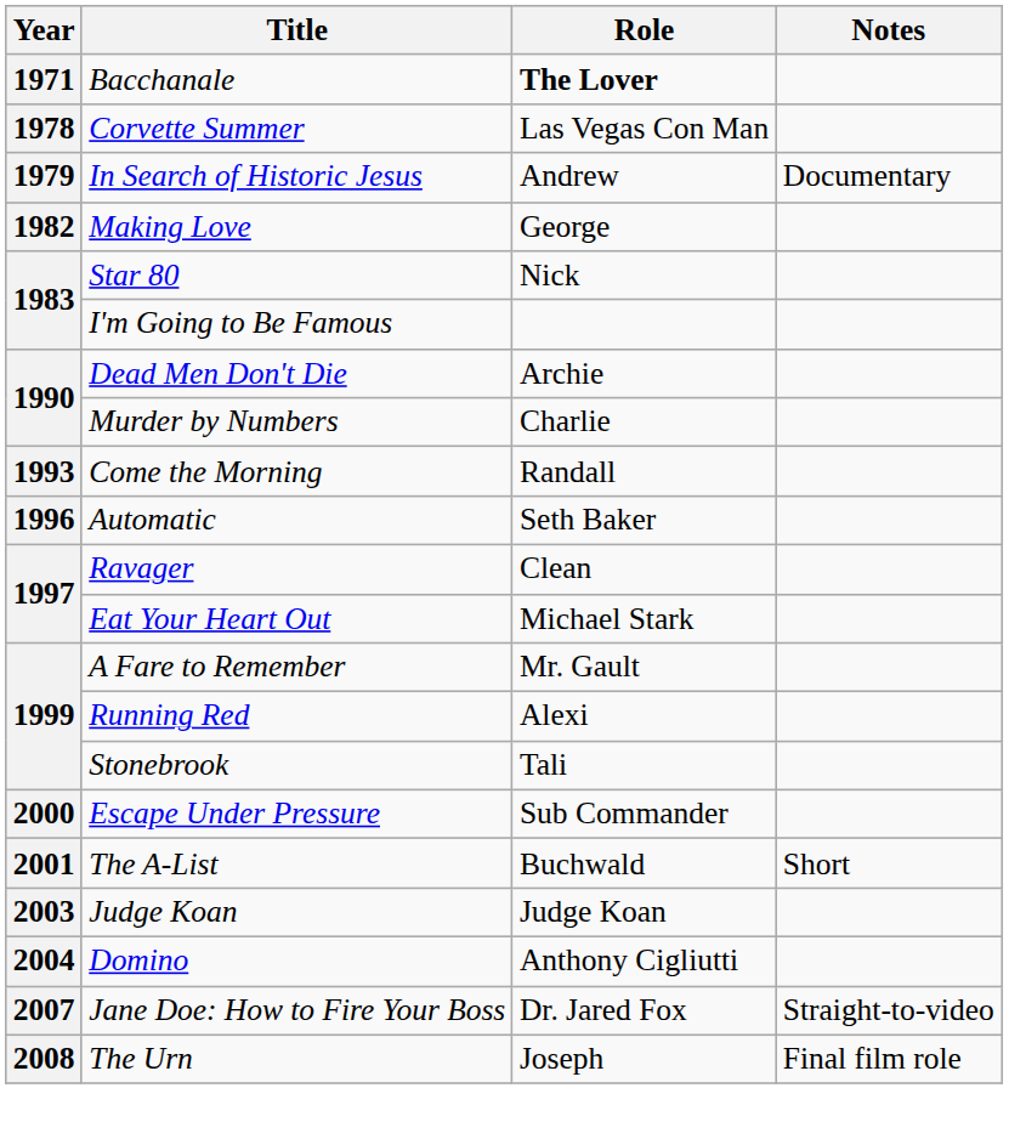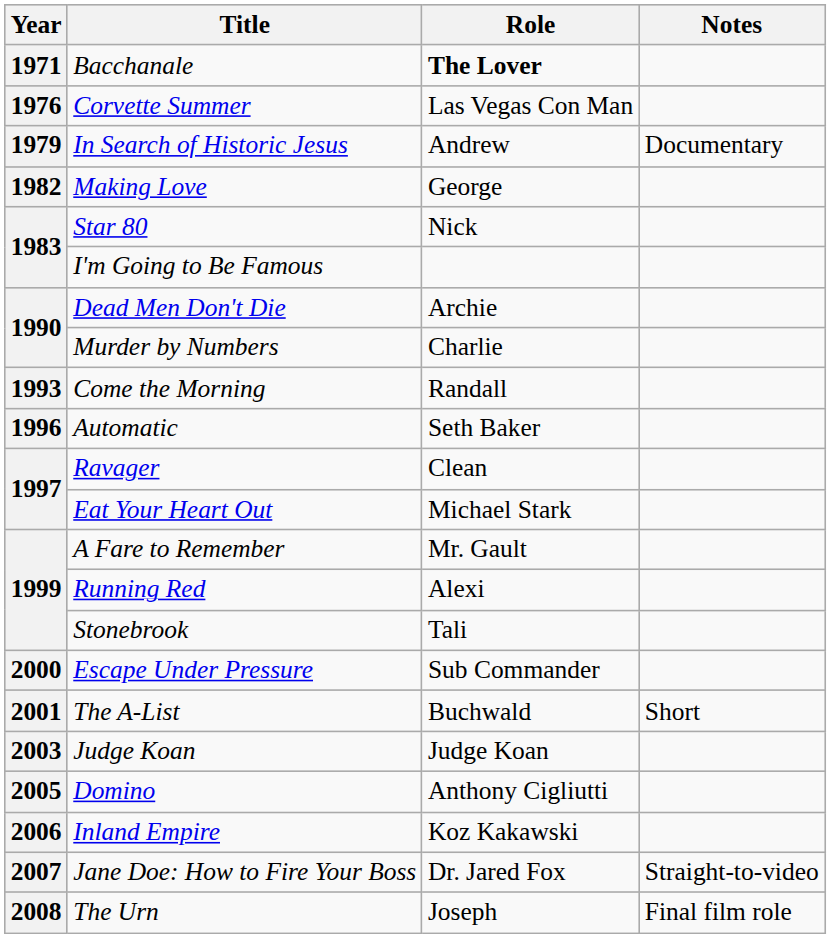 <table class="wikitable plainrowheaders sortable">
 <tr>
 <th>Year</th>
 <th>Title</th>
 <th>Role</th>
 <th>Notes</th>
 </tr>
 <tr>
 <th scope="row">1971</th>
 <td><em>Bacchanale</em></td>
 <td><strong>The Lover</strong></td>
 <td></td>
 </tr>
 <tr>
-<th scope="row">1978</th>
+<th scope="row">1976</th>
 <td><em><a href='#'>Corvette Summer</a></em></td>
 <td>Las Vegas Con Man</td>
 <td></td>
 </tr>
 <tr>
 <th scope="row">1979</th>
 <td><em><a href='#'>In Search of Historic Jesus</a></em></td>
 <td>Andrew</td>
 <td>Documentary</td>
 </tr>
 <tr>
 <th scope="row">1982</th>
 <td><em><a href='#'>Making Love</a></em></td>
 <td>George</td>
 <td></td>
 </tr>
 <tr>
 <th scope="row" rowspan="2">1983</th>
 <td><em><a href='#'>Star 80</a></em></td>
 <td>Nick</td>
 <td></td>
 </tr>
 <tr>
 <td><em>I'm Going to Be Famous</em></td>
 <td></td>
 <td></td>
 </tr>
 <tr>
 <th scope="row" rowspan="2">1990</th>
 <td><em><a href='#'>Dead Men Don't Die</a></em></td>
 <td>Archie</td>
 <td></td>
 </tr>
 <tr>
 <td><em>Murder by Numbers</em></td>
 <td>Charlie</td>
 <td></td>
 </tr>
 <tr>
 <th scope="row">1993</th>
 <td><em>Come the Morning</em></td>
 <td>Randall</td>
 </tr>
 <tr>
 <th scope="row">1996</th>
 <td><em>Automatic</em></td>
 <td>Seth Baker</td>
 <td></td>
 </tr>
 <tr>
 <th scope="row" rowspan="2">1997</th>
 <td><em><a href='#'>Ravager</a></em></td>
 <td>Clean</td>
 <td></td>
 </tr>
 <tr>
 <td><em><a href='#'>Eat Your Heart Out</a></em></td>
 <td>Michael Stark</td>
 <td></td>
 </tr>
 <tr>
 <th scope="row" rowspan="3">1999</th>
 <td><em>A Fare to Remember</em></td>
 <td>Mr. Gault</td>
 <td></td>
 </tr>
 <tr>
 <td><em><a href='#'>Running Red</a></em></td>
 <td>Alexi</td>
 <td></td>
 </tr>
 <tr>
 <td><em>Stonebrook</em></td>
 <td>Tali</td>
 <td></td>
 </tr>
 <tr>
 <th scope="row">2000</th>
 <td><em><a href='#'>Escape Under Pressure</a></em></td>
 <td>Sub Commander</td>
 </tr>
 <tr>
 <th scope="row">2001</th>
 <td><em>The A-List</em></td>
 <td>Buchwald</td>
 <td>Short</td>
 </tr>
 <tr>
 <th scope="row">2003</th>
 <td><em>Judge Koan</em></td>
 <td>Judge Koan</td>
 <td></td>
 </tr>
 <tr>
-<th scope="row">2004</th>
+<th scope="row">2005</th>
 <td><em><a href='#'>Domino</a></em></td>
 <td>Anthony Cigliutti</td>
+<td></td>
+</tr>
+<tr>
+<th scope="row">2006</th>
+<td><em><a href='#'>Inland Empire</a></em></td>
+<td>Koz Kakawski</td>
 <td></td>
 </tr>
 <tr>
 <th scope="row">2007</th>
 <td><em>Jane Doe: How to Fire Your Boss</em></td>
 <td>Dr. Jared Fox</td>
 <td>Straight-to-video</td>
 </tr>
 <tr>
 <th scope="row">2008</th>
 <td><em>The Urn</em></td>
 <td>Joseph</td>
 <td>Final film role</td>
 </tr>
 </table>
